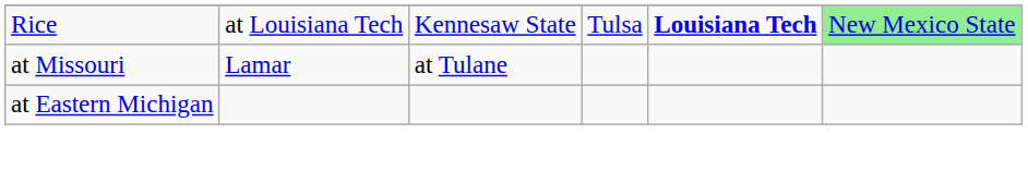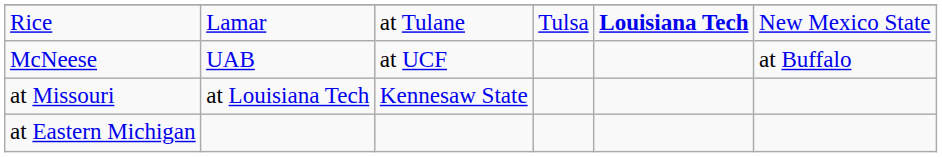 <table class="wikitable">
 <tr>
 </tr>
 <tr>
 <td><a href='#'>Rice</a></td>
-<td>at <a href='#'>Louisiana Tech</a></td>
-<td><a href='#'>Kennesaw State</a></td>
+<td><a href='#'>Lamar</a></td>
+<td>at <a href='#'>Tulane</a></td>
 <td><a href='#'>Tulsa</a></td>
 <td><strong><a href='#'>Louisiana Tech</a></strong></td>
-<td style="background: lightgreen;"><a href='#'>New Mexico State</a></td>
+<td><a href='#'>New Mexico State</a></td>
+</tr>
+<tr>
+<td><a href='#'>McNeese</a></td>
+<td><a href='#'>UAB</a></td>
+<td>at <a href='#'>UCF</a></td>
+<td></td>
+<td></td>
+<td>at <a href='#'>Buffalo</a></td>
 </tr>
 <tr>
 <td>at <a href='#'>Missouri</a></td>
-<td><a href='#'>Lamar</a></td>
-<td>at <a href='#'>Tulane</a></td>
+<td>at <a href='#'>Louisiana Tech</a></td>
+<td><a href='#'>Kennesaw State</a></td>
 <td></td>
 <td></td>
 <td></td>
 </tr>
 <tr>
 <td>at <a href='#'>Eastern Michigan</a></td>
 <td></td>
 <td></td>
 <td></td>
 <td></td>
 <td></td>
 </tr>
 </table>
